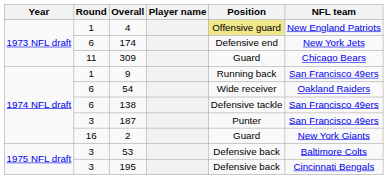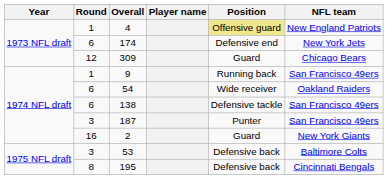 <table class="wikitable sortable" style="text-align:center">
 <tr>
 <th scope="col">Year</th>
 <th scope="col">Round</th>
 <th scope="col">Overall</th>
 <th scope="col">Player name</th>
 <th scope="col">Position</th>
 <th scope="col">NFL team</th>
 </tr>
 <tr>
 <td rowspan=3><a href='#'>1973 NFL draft</a><br></td>
 <td>1</td>
 <td>4</td>
 <th></th>
 <td style="background: khaki;">Offensive guard</td>
 <td><a href='#'>New England Patriots</a></td>
 </tr>
 <tr>
 <td>6</td>
 <td>174</td>
 <th></th>
 <td>Defensive end</td>
 <td><a href='#'>New York Jets</a></td>
 </tr>
 <tr>
-<td>11</td>
+<td>12</td>
 <td>309</td>
 <th></th>
 <td>Guard</td>
 <td><a href='#'>Chicago Bears</a></td>
 </tr>
 <tr>
 <td rowspan=5><a href='#'>1974 NFL draft</a><br></td>
 <td>1</td>
 <td>9</td>
 <th></th>
 <td>Running back</td>
 <td><a href='#'>San Francisco 49ers</a></td>
 </tr>
 <tr>
 <td>6</td>
 <td>54</td>
 <th></th>
 <td>Wide receiver</td>
 <td><a href='#'>Oakland Raiders</a></td>
 </tr>
 <tr>
 <td>6</td>
 <td>138</td>
 <th></th>
 <td>Defensive tackle</td>
 <td><a href='#'>San Francisco 49ers</a></td>
 </tr>
 <tr>
 <td>3</td>
 <td>187</td>
 <th></th>
 <td>Punter</td>
 <td><a href='#'>San Francisco 49ers</a></td>
 </tr>
 <tr>
 <td>16</td>
 <td>2</td>
 <th></th>
 <td>Guard</td>
 <td><a href='#'>New York Giants</a></td>
 </tr>
 <tr>
 <td rowspan=2><a href='#'>1975 NFL draft</a><br></td>
 <td>3</td>
 <td>53</td>
 <th></th>
 <td>Defensive back</td>
 <td><a href='#'>Baltimore Colts</a></td>
 </tr>
 <tr>
-<td>3</td>
+<td>8</td>
 <td>195</td>
 <th></th>
 <td>Defensive back</td>
 <td><a href='#'>Cincinnati Bengals</a></td>
 </tr>
 </table>
